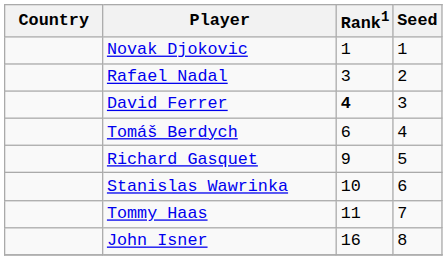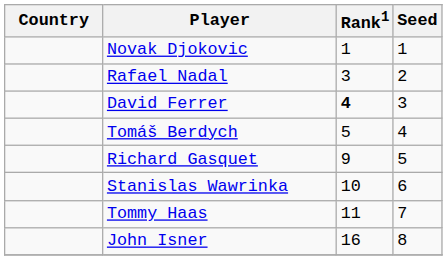 <table class="sortable wikitable">
 <tr>
 <th width="70">Country</th>
 <th width="175">Player</th>
 <th>Rank<sup>1</sup></th>
 <th>Seed</th>
 </tr>
 <tr>
 <td></td>
 <td><a href='#'>Novak Djokovic</a></td>
 <td>1</td>
 <td>1</td>
 </tr>
 <tr>
 <td></td>
 <td><a href='#'>Rafael Nadal</a></td>
 <td>3</td>
 <td>2</td>
 </tr>
 <tr>
 <td></td>
 <td><a href='#'>David Ferrer</a></td>
 <td><strong>4</strong></td>
 <td>3</td>
 </tr>
 <tr>
 <td></td>
 <td><a href='#'>Tomáš Berdych</a></td>
-<td>6</td>
+<td>5</td>
 <td>4</td>
 </tr>
 <tr>
 <td></td>
 <td><a href='#'>Richard Gasquet</a></td>
 <td>9</td>
 <td>5</td>
 </tr>
 <tr>
 <td></td>
 <td><a href='#'>Stanislas Wawrinka</a></td>
 <td>10</td>
 <td>6</td>
 </tr>
 <tr>
 <td></td>
 <td><a href='#'>Tommy Haas</a></td>
 <td>11</td>
 <td>7</td>
 </tr>
 <tr>
 <td></td>
 <td><a href='#'>John Isner</a></td>
 <td>16</td>
 <td>8</td>
 </tr>
 <tr>
 </tr>
 </table>
